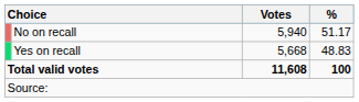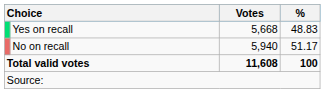 <table class="wikitable" style="text-align:right;margin-right:1em; font-size:95%">
 <tr style="background:#09a8ff; text-align:center;">
 <th colspan="2" style="text-align:left; width:300px;">Choice</th>
 <th style="width:80px;">Votes</th>
 <th style="width:50px;">%</th>
 </tr>
 <tr>
+<td style="background: rgb(1, 223, 116); width:1px"></td>
+<td style="text-align:left;">Yes on recall</td>
+<td>5,668</td>
+<td>48.83</td>
+</tr>
+<tr>
 <td style="background: rgb(233, 107, 103);"></td>
 <td style="text-align:left;">No on recall</td>
 <td>5,940</td>
 <td>51.17</td>
-</tr>
-<tr>
-<td style="background: rgb(1, 223, 116); width:1px"></td>
-<td style="text-align:left;">Yes on recall</td>
-<td>5,668</td>
-<td>48.83</td>
 </tr>
 <tr>
 <td style="text-align:left;" colspan="2"><strong>Total valid votes</strong></td>
 <td><strong>11,608</strong></td>
 <td><strong>100</strong></td>
 </tr>
 <tr>
 <td colspan=4 style="text-align:left;">Source:</td>
 </tr>
 </table>
